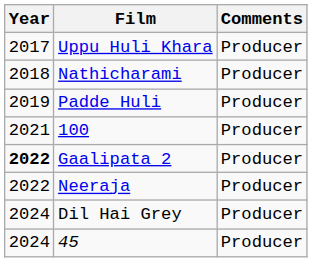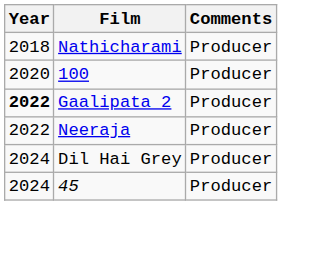 <table class="wikitable">
 <tr>
 <th>Year</th>
 <th>Film</th>
 <th>Comments</th>
 </tr>
 <tr>
-<td>2017</td>
-<td><a href='#'>Uppu Huli Khara</a></td>
-<td>Producer</td>
-</tr>
-<tr>
 <td>2018</td>
 <td><a href='#'>Nathicharami</a></td>
 <td>Producer</td>
 </tr>
 <tr>
-<td>2019</td>
-<td><a href='#'>Padde Huli</a></td>
-<td>Producer</td>
-</tr>
-<tr>
-<td>2021</td>
+<td>2020</td>
 <td><a href='#'>100</a></td>
 <td>Producer</td>
 </tr>
 <tr>
 <td><strong>2022</strong></td>
 <td><a href='#'>Gaalipata 2</a></td>
 <td>Producer</td>
 </tr>
 <tr>
 <td>2022</td>
 <td><a href='#'>Neeraja</a></td>
 <td>Producer</td>
 </tr>
 <tr>
 <td>2024</td>
 <td>Dil Hai Grey</td>
 <td>Producer</td>
 </tr>
 <tr>
 <td>2024</td>
 <td><em>45</em></td>
 <td>Producer</td>
 </tr>
 </table>
